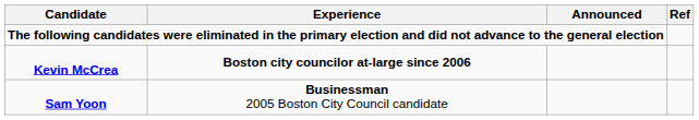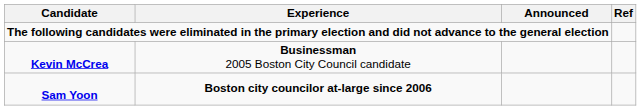 <table class="wikitable sortable" style="text-align:center">
 <tr>
 <th>Candidate</th>
 <th>Experience</th>
 <th>Announced</th>
 <th class="unsortable">Ref</th>
 </tr>
 <tr>
 <td colspan="3"><strong>The following candidates were eliminated in the primary election and did not advance to the general election</strong></td>
 <td></td>
 </tr>
 <tr>
 <td><br><strong><a href='#'>Kevin McCrea</a></strong></td>
-<td><strong>Boston city councilor at-large since 2006</strong></td>
+<td><strong>Businessman</strong><br>2005 Boston City Council candidate</td>
 <td></td>
 <td></td>
 </tr>
 <tr>
 <td><br><strong><a href='#'>Sam Yoon</a></strong></td>
-<td><strong>Businessman</strong><br>2005 Boston City Council candidate</td>
+<td><strong>Boston city councilor at-large since 2006</strong></td>
 <td></td>
 <td></td>
 </tr>
 </table>
